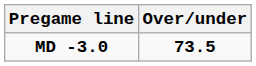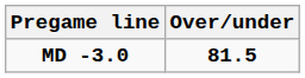 <table class="wikitable">
 <tr align="center">
 <th style=>Pregame line</th>
 <th style=>Over/under</th>
 </tr>
 <tr align="center">
 <td><strong>MD -3.0</strong></td>
-<td><strong>73.5</strong></td>
+<td><strong>81.5</strong></td>
 </tr>
 </table>
